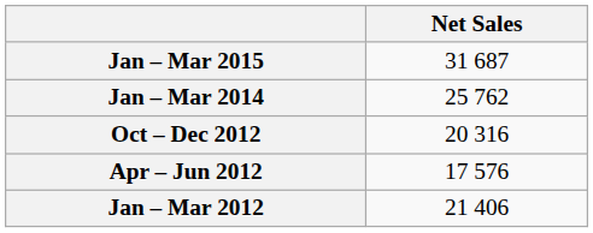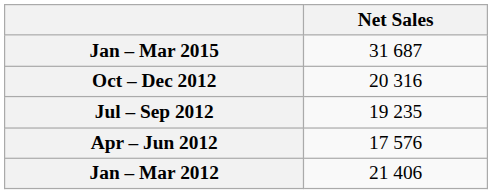 <table class="wikitable sortable" style="text-align:center; width:400px; height:150px;">
 <tr>
 <th></th>
 <th>Net Sales</th>
 </tr>
 <tr>
 <th scope="row">Jan – Mar 2015</th>
 <td>31 687</td>
 </tr>
 <tr>
-<th scope="row">Jan – Mar 2014</th>
-<td>25 762<br></td>
+<th scope="row">Oct – Dec 2012</th>
+<td>20 316</td>
 </tr>
 <tr>
-<th scope="row">Oct – Dec 2012</th>
-<td>20 316</td>
+<th scope="row">Jul – Sep 2012</th>
+<td>19 235</td>
 </tr>
 <tr>
 <th scope="row">Apr – Jun 2012</th>
 <td>17 576</td>
 </tr>
 <tr>
 <th scope="row">Jan – Mar 2012</th>
 <td>21 406</td>
 </tr>
 </table>
